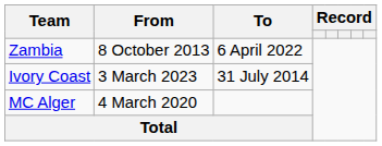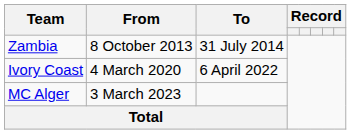 <table class="wikitable" style="text-align: center;">
 <tr>
 <th rowspan="2">Team</th>
 <th rowspan="2">From</th>
 <th rowspan="2">To</th>
 <th colspan="8">Record</th>
 </tr>
 <tr>
 <th></th>
 <th></th>
 <th></th>
 <th></th>
 <th></th>
 </tr>
 <tr>
 <td align=left><a href='#'>Zambia</a></td>
 <td align=left>8 October 2013</td>
+<td align=left>31 July 2014<br></td>
+</tr>
+<tr>
+<td align=left><a href='#'>Ivory Coast</a></td>
+<td align=left>4 March 2020</td>
 <td align=left>6 April 2022<br></td>
 </tr>
 <tr>
-<td align=left><a href='#'>Ivory Coast</a></td>
+<td align=left><a href='#'>MC Alger</a></td>
 <td align=left>3 March 2023</td>
-<td align=left>31 July 2014<br></td>
-</tr>
-<tr>
-<td align=left><a href='#'>MC Alger</a></td>
-<td align=left>4 March 2020</td>
 <td align=left><br></td>
 </tr>
 <tr>
 <th colspan="3">Total<br></th>
 </tr>
 </table>
